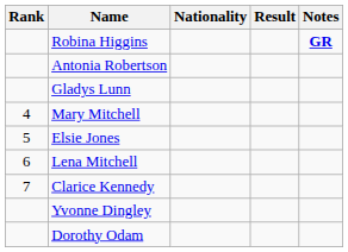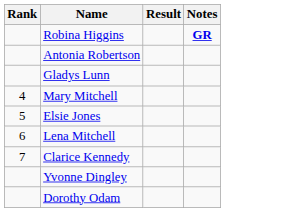 <table class="wikitable sortable" style=" text-align:center">
 <tr>
 <th>Rank</th>
 <th>Name</th>
-<th>Nationality</th>
 <th>Result</th>
 <th>Notes</th>
 </tr>
 <tr>
 <td></td>
 <td align=left><a href='#'>Robina Higgins</a></td>
-<td align=left></td>
 <td></td>
 <td><strong><a href='#'>GR</a></strong></td>
 </tr>
 <tr>
 <td></td>
 <td align=left><a href='#'>Antonia Robertson</a></td>
-<td align=left></td>
 <td></td>
 <td></td>
 </tr>
 <tr>
 <td></td>
 <td align=left><a href='#'>Gladys Lunn</a></td>
-<td align=left></td>
 <td></td>
 <td></td>
 </tr>
 <tr>
 <td>4</td>
 <td align=left><a href='#'>Mary Mitchell</a></td>
-<td align=left></td>
 <td></td>
 <td></td>
 </tr>
 <tr>
 <td>5</td>
 <td align=left><a href='#'>Elsie Jones</a></td>
-<td align=left></td>
 <td></td>
 <td></td>
 </tr>
 <tr>
 <td>6</td>
 <td align=left><a href='#'>Lena Mitchell</a></td>
-<td align=left></td>
 <td></td>
 <td></td>
 </tr>
 <tr>
 <td>7</td>
 <td align=left><a href='#'>Clarice Kennedy</a></td>
-<td align=left></td>
 <td></td>
 <td></td>
 </tr>
 <tr>
 <td></td>
 <td align=left><a href='#'>Yvonne Dingley</a></td>
-<td align=left></td>
 <td></td>
 <td></td>
 </tr>
 <tr>
 <td></td>
 <td align=left><a href='#'>Dorothy Odam</a></td>
-<td align=left></td>
 <td></td>
 <td></td>
 </tr>
 </table>
